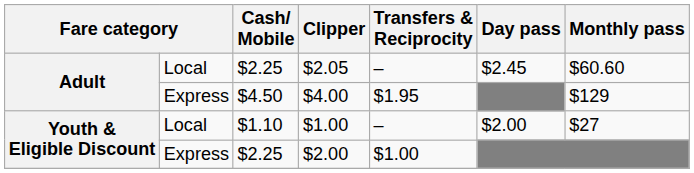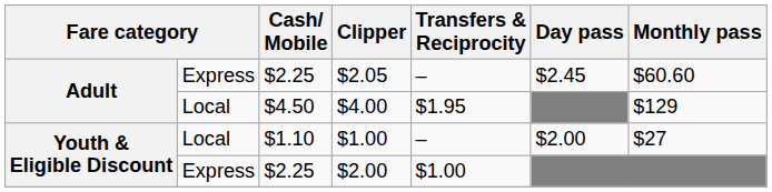 <table class="wikitable">
 <tr>
 <th colspan=2>Fare category</th>
 <th>Cash/<br>Mobile</th>
 <th>Clipper</th>
 <th>Transfers &<br> Reciprocity</th>
 <th>Day pass</th>
 <th>Monthly pass</th>
 </tr>
 <tr>
 <th rowspan=2>Adult</th>
-<td>Local</td>
+<td>Express</td>
 <td>$2.25</td>
 <td>$2.05</td>
 <td>–</td>
 <td>$2.45</td>
 <td>$60.60</td>
 </tr>
 <tr>
-<td>Express</td>
+<td>Local</td>
 <td>$4.50</td>
 <td>$4.00</td>
 <td>$1.95</td>
 <td bgcolor="gray"></td>
 <td>$129</td>
 </tr>
 <tr>
 <th rowspan=2>Youth &<br>Eligible Discount</th>
 <td>Local</td>
 <td>$1.10</td>
 <td>$1.00</td>
 <td>–</td>
 <td>$2.00</td>
 <td>$27</td>
 </tr>
 <tr>
 <td>Express</td>
 <td>$2.25</td>
 <td>$2.00</td>
 <td>$1.00</td>
 <td colspan="2" bgcolor="gray"></td>
 </tr>
 <tr>
 </tr>
 </table>
